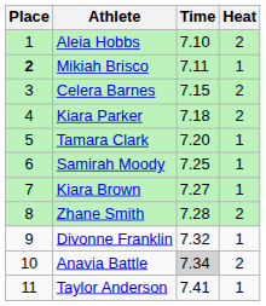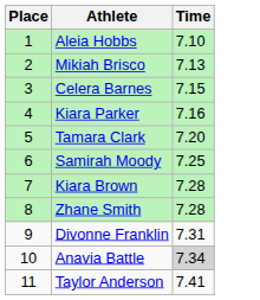 <table class="wikitable">
 <tr>
 <th>Place</th>
 <th>Athlete</th>
 <th>Time</th>
-<th>Heat</th>
 </tr>
 <tr bgcolor=#bbf3bb>
 <td align=center>1</td>
 <td><a href='#'>Aleia Hobbs</a></td>
 <td>7.10</td>
-<td align=center>2</td>
 </tr>
 <tr bgcolor=#bbf3bb>
-<td align=center><strong>2</strong></td>
+<td align=center>2</td>
 <td><a href='#'>Mikiah Brisco</a></td>
-<td>7.11</td>
-<td align=center>1</td>
+<td>7.13</td>
 </tr>
 <tr bgcolor=#bbf3bb>
 <td align=center>3</td>
 <td><a href='#'>Celera Barnes</a></td>
 <td>7.15</td>
-<td align=center>2</td>
 </tr>
 <tr bgcolor=#bbf3bb>
 <td align=center>4</td>
 <td><a href='#'>Kiara Parker</a></td>
-<td>7.18</td>
-<td align=center>2</td>
+<td>7.16</td>
 </tr>
 <tr bgcolor=#bbf3bb>
 <td align=center>5</td>
 <td><a href='#'>Tamara Clark</a></td>
 <td>7.20</td>
-<td align=center>1</td>
 </tr>
 <tr bgcolor=#bbf3bb>
 <td align=center>6</td>
 <td><a href='#'>Samirah Moody</a></td>
 <td>7.25</td>
-<td align=center>1</td>
 </tr>
 <tr bgcolor=#bbf3bb>
 <td align=center>7</td>
 <td><a href='#'>Kiara Brown</a></td>
-<td>7.27</td>
-<td align=center>1</td>
+<td>7.28</td>
 </tr>
 <tr bgcolor=#bbf3bb>
 <td align=center>8</td>
 <td><a href='#'>Zhane Smith</a></td>
 <td>7.28</td>
-<td align=center>2</td>
 </tr>
 <tr>
 <td align=center>9</td>
 <td><a href='#'>Divonne Franklin</a></td>
-<td>7.32</td>
-<td align=center>1</td>
+<td>7.31</td>
 </tr>
 <tr>
 <td align=center>10</td>
 <td><a href='#'>Anavia Battle</a></td>
 <td style="background: lightgrey;">7.34</td>
-<td align=center>2</td>
 </tr>
 <tr>
 <td align=center>11</td>
 <td><a href='#'>Taylor Anderson</a></td>
 <td>7.41</td>
-<td align=center>1</td>
 </tr>
 </table>
